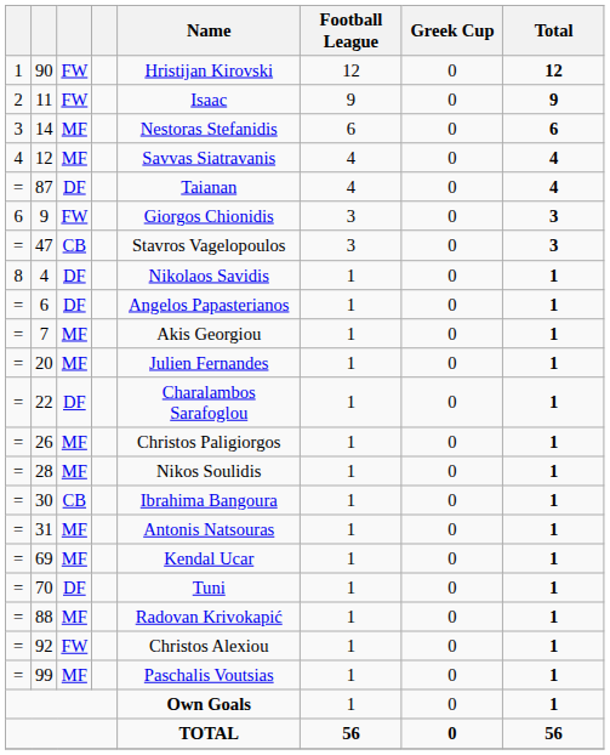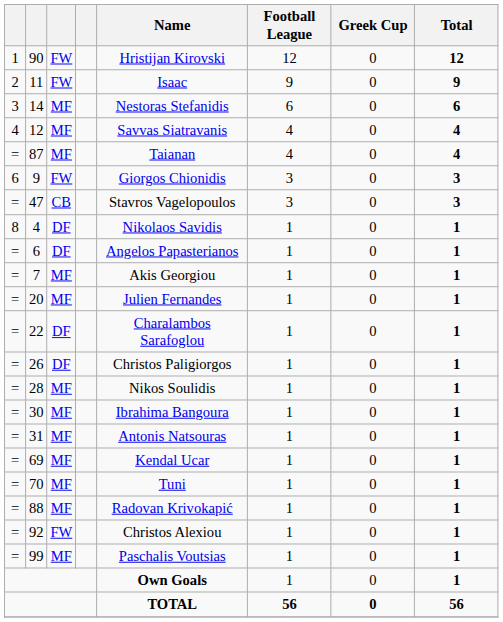 <table class="wikitable" style="font-size: 95%; text-align: center;">
 <tr>
 <th width=15></th>
 <th width=15></th>
 <th width=15></th>
 <th width=15></th>
 <th width=150>Name</th>
 <th width=80>Football League</th>
 <th width=80>Greek Cup</th>
 <th width=80><strong>Total</strong></th>
 </tr>
 <tr>
 <td>1</td>
 <td>90</td>
 <td><a href='#'>FW</a></td>
 <td></td>
 <td><a href='#'>Hristijan Kirovski</a></td>
 <td>12</td>
 <td>0</td>
 <td><strong>12</strong></td>
 </tr>
 <tr>
 <td>2</td>
 <td>11</td>
 <td><a href='#'>FW</a></td>
 <td></td>
 <td><a href='#'>Isaac</a></td>
 <td>9</td>
 <td>0</td>
 <td><strong>9</strong></td>
 </tr>
 <tr>
 <td>3</td>
 <td>14</td>
 <td><a href='#'>MF</a></td>
 <td></td>
 <td><a href='#'>Nestoras Stefanidis</a></td>
 <td>6</td>
 <td>0</td>
 <td><strong>6</strong></td>
 </tr>
 <tr>
 <td>4</td>
 <td>12</td>
 <td><a href='#'>MF</a></td>
 <td></td>
 <td><a href='#'>Savvas Siatravanis</a></td>
 <td>4</td>
 <td>0</td>
 <td><strong>4</strong></td>
 </tr>
 <tr>
 <td>=</td>
 <td>87</td>
-<td><a href='#'>DF</a></td>
+<td><a href='#'>MF</a></td>
 <td></td>
 <td><a href='#'>Taianan</a></td>
 <td>4</td>
 <td>0</td>
 <td><strong>4</strong></td>
 </tr>
 <tr>
 <td>6</td>
 <td>9</td>
 <td><a href='#'>FW</a></td>
 <td></td>
 <td><a href='#'>Giorgos Chionidis</a></td>
 <td>3</td>
 <td>0</td>
 <td><strong>3</strong></td>
 </tr>
 <tr>
 <td>=</td>
 <td>47</td>
 <td><a href='#'>CB</a></td>
 <td></td>
 <td>Stavros Vagelopoulos</td>
 <td>3</td>
 <td>0</td>
 <td><strong>3</strong></td>
 </tr>
 <tr>
 <td>8</td>
 <td>4</td>
 <td><a href='#'>DF</a></td>
 <td></td>
 <td><a href='#'>Nikolaos Savidis</a></td>
 <td>1</td>
 <td>0</td>
 <td><strong>1</strong></td>
 </tr>
 <tr>
 <td>=</td>
 <td>6</td>
 <td><a href='#'>DF</a></td>
 <td></td>
 <td><a href='#'>Angelos Papasterianos</a></td>
 <td>1</td>
 <td>0</td>
 <td><strong>1</strong></td>
 </tr>
 <tr>
 <td>=</td>
 <td>7</td>
 <td><a href='#'>MF</a></td>
 <td></td>
 <td>Akis Georgiou</td>
 <td>1</td>
 <td>0</td>
 <td><strong>1</strong></td>
 </tr>
 <tr>
 <td>=</td>
 <td>20</td>
 <td><a href='#'>MF</a></td>
 <td></td>
 <td><a href='#'>Julien Fernandes</a></td>
 <td>1</td>
 <td>0</td>
 <td><strong>1</strong></td>
 </tr>
 <tr>
 <td>=</td>
 <td>22</td>
 <td><a href='#'>DF</a></td>
 <td></td>
 <td><a href='#'>Charalambos Sarafoglou</a></td>
 <td>1</td>
 <td>0</td>
 <td><strong>1</strong></td>
 </tr>
 <tr>
 <td>=</td>
 <td>26</td>
-<td><a href='#'>MF</a></td>
+<td><a href='#'>DF</a></td>
 <td></td>
 <td>Christos Paligiorgos</td>
 <td>1</td>
 <td>0</td>
 <td><strong>1</strong></td>
 </tr>
 <tr>
 <td>=</td>
 <td>28</td>
 <td><a href='#'>MF</a></td>
 <td></td>
 <td>Nikos Soulidis</td>
 <td>1</td>
 <td>0</td>
 <td><strong>1</strong></td>
 </tr>
 <tr>
 <td>=</td>
 <td>30</td>
-<td><a href='#'>CB</a></td>
+<td><a href='#'>MF</a></td>
 <td></td>
 <td><a href='#'>Ibrahima Bangoura</a></td>
 <td>1</td>
 <td>0</td>
 <td><strong>1</strong></td>
 </tr>
 <tr>
 <td>=</td>
 <td>31</td>
 <td><a href='#'>MF</a></td>
 <td></td>
 <td><a href='#'>Antonis Natsouras</a></td>
 <td>1</td>
 <td>0</td>
 <td><strong>1</strong></td>
 </tr>
 <tr>
 <td>=</td>
 <td>69</td>
 <td><a href='#'>MF</a></td>
 <td></td>
 <td><a href='#'>Kendal Ucar</a></td>
 <td>1</td>
 <td>0</td>
 <td><strong>1</strong></td>
 </tr>
 <tr>
 <td>=</td>
 <td>70</td>
-<td><a href='#'>DF</a></td>
+<td><a href='#'>MF</a></td>
 <td></td>
 <td><a href='#'>Tuni</a></td>
 <td>1</td>
 <td>0</td>
 <td><strong>1</strong></td>
 </tr>
 <tr>
 <td>=</td>
 <td>88</td>
 <td><a href='#'>MF</a></td>
 <td></td>
 <td><a href='#'>Radovan Krivokapić</a></td>
 <td>1</td>
 <td>0</td>
 <td><strong>1</strong></td>
 </tr>
 <tr>
 <td>=</td>
 <td>92</td>
 <td><a href='#'>FW</a></td>
 <td></td>
 <td>Christos Alexiou</td>
 <td>1</td>
 <td>0</td>
 <td><strong>1</strong></td>
 </tr>
 <tr>
 <td>=</td>
 <td>99</td>
 <td><a href='#'>MF</a></td>
 <td></td>
 <td><a href='#'>Paschalis Voutsias</a></td>
 <td>1</td>
 <td>0</td>
 <td><strong>1</strong></td>
 </tr>
 <tr>
 <td colspan="4"></td>
 <td><strong>Own Goals</strong></td>
 <td>1</td>
 <td>0</td>
 <td><strong>1</strong></td>
 </tr>
 <tr>
 <td colspan="4"></td>
 <td><strong>TOTAL</strong></td>
 <td><strong>56</strong></td>
 <td><strong>0</strong></td>
 <td><strong>56</strong></td>
 </tr>
 <tr>
 </tr>
 </table>
